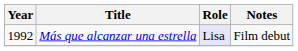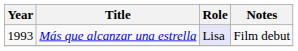 <table class="wikitable sortable">
 <tr>
 <th>Year</th>
 <th>Title</th>
 <th>Role</th>
 <th>Notes</th>
 </tr>
 <tr>
-<td>1992</td>
+<td>1993</td>
 <td><em><a href='#'>Más que alcanzar una estrella</a></em></td>
 <td style="background: lavender;">Lisa</td>
 <td>Film debut</td>
 </tr>
 <tr>
 </tr>
 </table>
